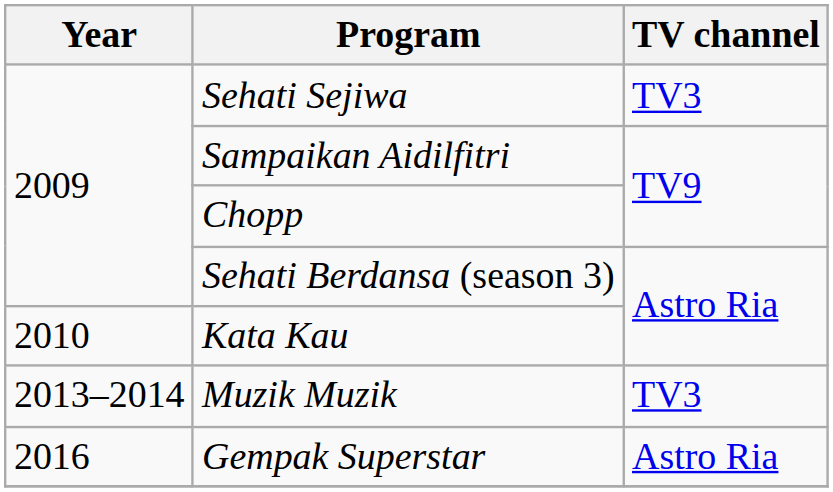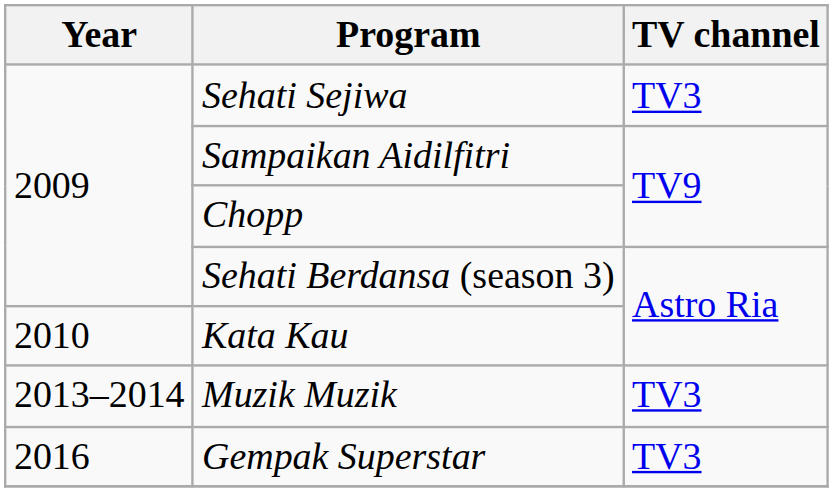 <table class="wikitable">
 <tr>
 <th>Year</th>
 <th>Program</th>
 <th>TV channel</th>
 </tr>
 <tr>
 <td rowspan="4">2009</td>
 <td><em>Sehati Sejiwa</em></td>
 <td><a href='#'>TV3</a></td>
 </tr>
 <tr>
 <td><em>Sampaikan Aidilfitri</em></td>
 <td rowspan="2"><a href='#'>TV9</a></td>
 </tr>
 <tr>
 <td><em>Chopp</em></td>
 </tr>
 <tr>
 <td><em>Sehati Berdansa</em> (season 3)</td>
 <td rowspan="2"><a href='#'>Astro Ria</a></td>
 </tr>
 <tr>
 <td>2010</td>
 <td><em>Kata Kau</em></td>
 </tr>
 <tr>
 <td>2013–2014</td>
 <td><em>Muzik Muzik</em></td>
 <td><a href='#'>TV3</a></td>
 </tr>
 <tr>
 <td>2016</td>
 <td><em>Gempak Superstar</em></td>
-<td><a href='#'>Astro Ria</a></td>
+<td><a href='#'>TV3</a></td>
 </tr>
 <tr>
 </tr>
 </table>
